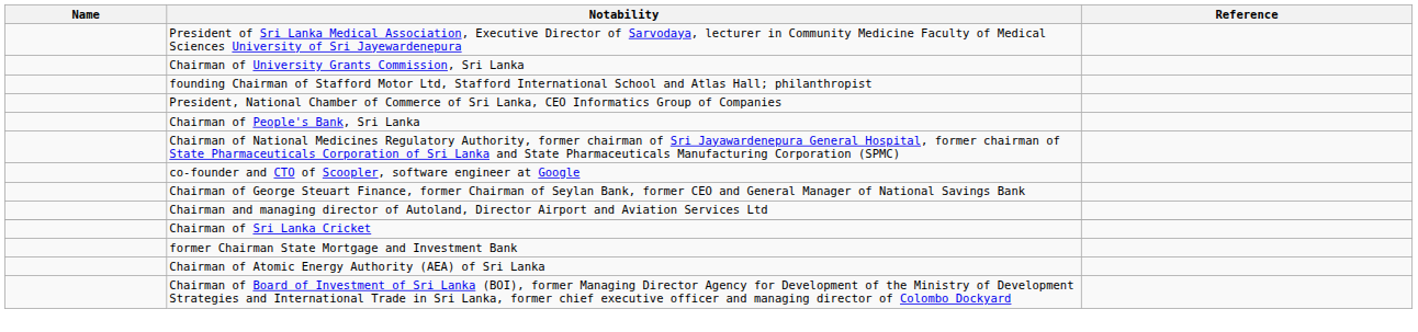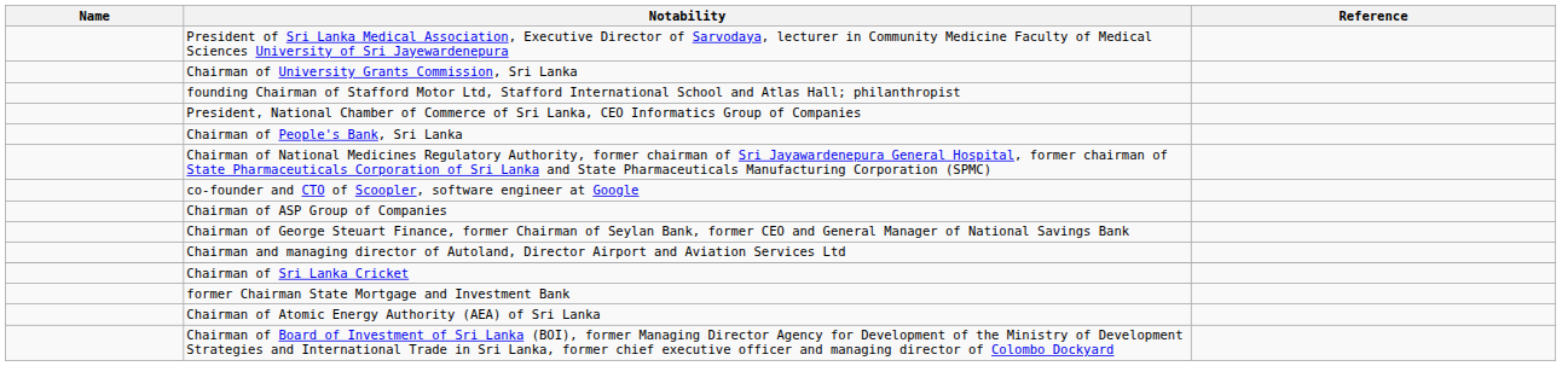 <table class="wikitable sortable" style="width:100%">
 <tr>
 <th style="width:*;">Name</th>
 <th style="width:65%;" class="unsortable">Notability</th>
 <th style="width:*;" class="unsortable">Reference</th>
 </tr>
 <tr>
 <td></td>
 <td>President of <a href='#'>Sri Lanka Medical Association</a>, Executive Director of <a href='#'>Sarvodaya</a>, lecturer in Community Medicine Faculty of Medical Sciences <a href='#'>University of Sri Jayewardenepura</a></td>
 <td style="text-align:center;"></td>
 </tr>
 <tr>
 <td></td>
 <td>Chairman of <a href='#'>University Grants Commission</a>, Sri Lanka</td>
 <td style="text-align:center;"></td>
 </tr>
 <tr>
 <td></td>
 <td>founding Chairman of Stafford Motor Ltd, Stafford International School and Atlas Hall; philanthropist</td>
 <td style="text-align:center;"></td>
 </tr>
 <tr>
 <td></td>
 <td>President, National Chamber of Commerce of Sri Lanka, CEO Informatics Group of Companies</td>
 <td style="text-align:center;"></td>
 </tr>
 <tr>
 <td></td>
 <td>Chairman of <a href='#'>People's Bank</a>, Sri Lanka</td>
 <td style="text-align:center;"></td>
 </tr>
 <tr>
 <td></td>
 <td>Chairman of National Medicines Regulatory Authority, former chairman of <a href='#'>Sri Jayawardenepura General Hospital</a>, former chairman of <a href='#'>State Pharmaceuticals Corporation of Sri Lanka</a> and State Pharmaceuticals Manufacturing Corporation (SPMC)</td>
 <td style="text-align:center;"></td>
 </tr>
 <tr>
 <td></td>
 <td>co-founder and <a href='#'>CTO</a> of <a href='#'>Scoopler</a>, software engineer at <a href='#'>Google</a></td>
 <td style="text-align:center;"></td>
 </tr>
 <tr>
 <td></td>
+<td>Chairman of ASP Group of Companies</td>
+<td style="text-align:center;"></td>
+</tr>
+<tr>
+<td></td>
 <td>Chairman of George Steuart Finance, former Chairman of Seylan Bank, former CEO and General Manager of National Savings Bank</td>
 <td style="text-align:center;"></td>
 </tr>
 <tr>
 <td></td>
 <td>Chairman and managing director of Autoland, Director Airport and Aviation Services Ltd</td>
 <td style="text-align:center;"></td>
 </tr>
 <tr>
 </tr>
 <tr>
 <td></td>
 <td>Chairman of <a href='#'>Sri Lanka Cricket</a></td>
 <td style="text-align:center;"></td>
 </tr>
 <tr>
 <td></td>
 <td>former Chairman State Mortgage and Investment Bank</td>
 <td style="text-align:center;"></td>
 </tr>
 <tr>
 <td></td>
 <td>Chairman of Atomic Energy Authority (AEA) of Sri Lanka</td>
 <td style="text-align:center;"></td>
 </tr>
 <tr>
 <td></td>
 <td>Chairman of <a href='#'>Board of Investment of Sri Lanka</a> (BOI), former Managing Director Agency for Development of the Ministry of Development Strategies and International Trade in Sri Lanka, former chief executive officer and managing director of <a href='#'>Colombo Dockyard</a></td>
 <td style="text-align:center;"></td>
 </tr>
 </table>
